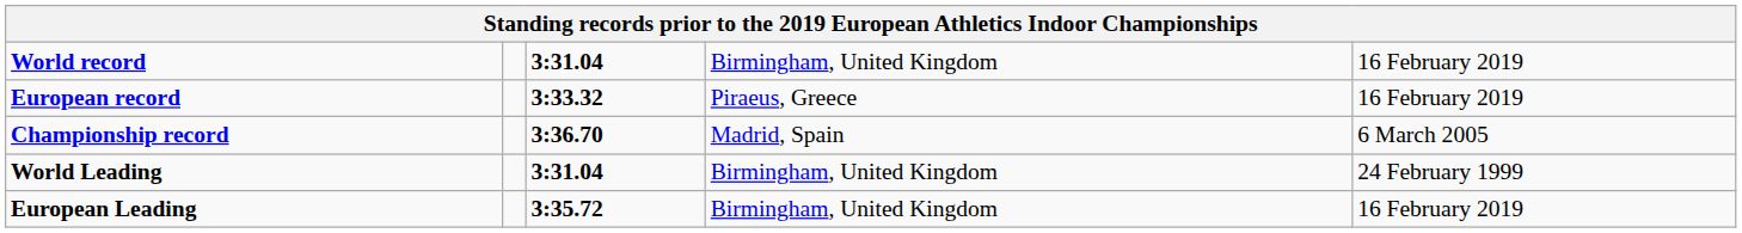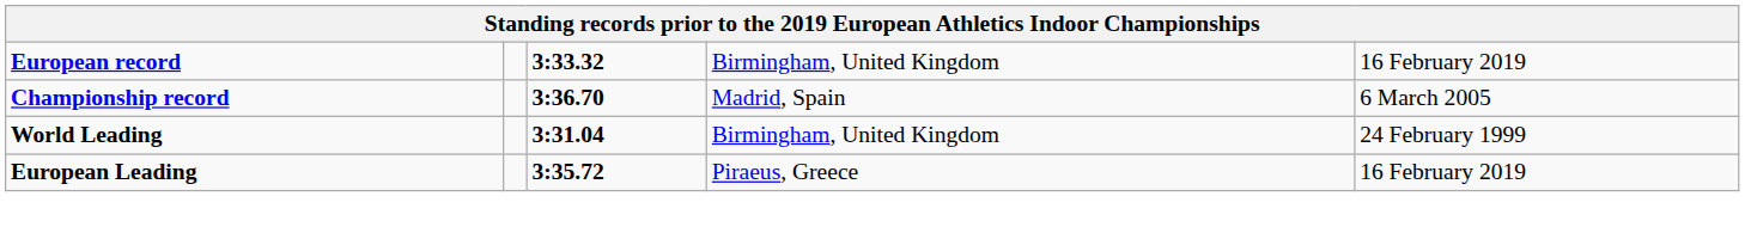 <table class="wikitable" width=75%>
 <tr>
 <th colspan="5">Standing records prior to the 2019 European Athletics Indoor Championships</th>
 </tr>
 <tr>
-<td><strong><a href='#'>World record</a></strong></td>
-<td></td>
-<td><strong>3:31.04</strong></td>
-<td><a href='#'>Birmingham</a>, United Kingdom</td>
-<td>16 February 2019</td>
-</tr>
-<tr>
 <td><strong><a href='#'>European record</a></strong></td>
 <td></td>
 <td><strong>3:33.32</strong></td>
-<td><a href='#'>Piraeus</a>, Greece</td>
+<td><a href='#'>Birmingham</a>, United Kingdom</td>
 <td>16 February 2019</td>
 </tr>
 <tr>
 <td><strong><a href='#'>Championship record</a></strong></td>
 <td></td>
 <td><strong>3:36.70</strong></td>
 <td><a href='#'>Madrid</a>, Spain</td>
 <td>6 March 2005</td>
 </tr>
 <tr>
 <td><strong>World Leading</strong></td>
 <td></td>
 <td><strong>3:31.04</strong></td>
 <td><a href='#'>Birmingham</a>, United Kingdom</td>
 <td>24 February 1999</td>
 </tr>
 <tr>
 <td><strong>European Leading</strong></td>
 <td></td>
 <td><strong>3:35.72</strong></td>
-<td><a href='#'>Birmingham</a>, United Kingdom</td>
+<td><a href='#'>Piraeus</a>, Greece</td>
 <td>16 February 2019</td>
 </tr>
 </table>
